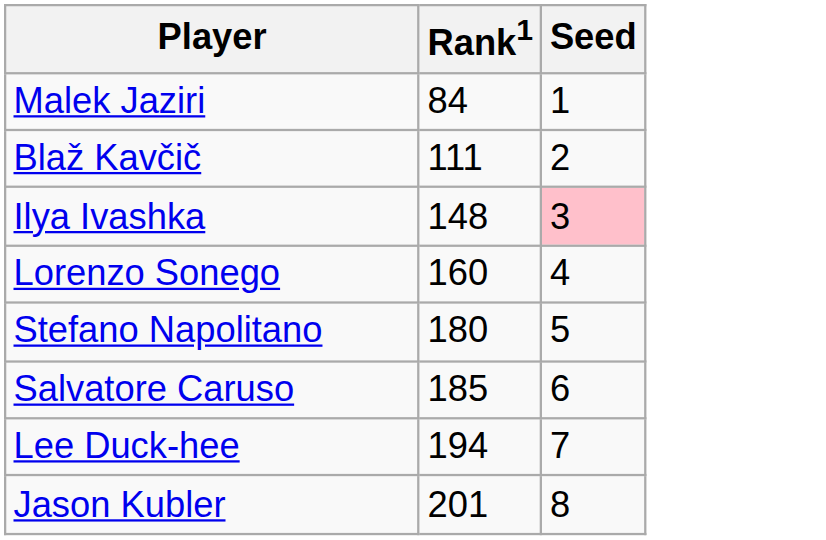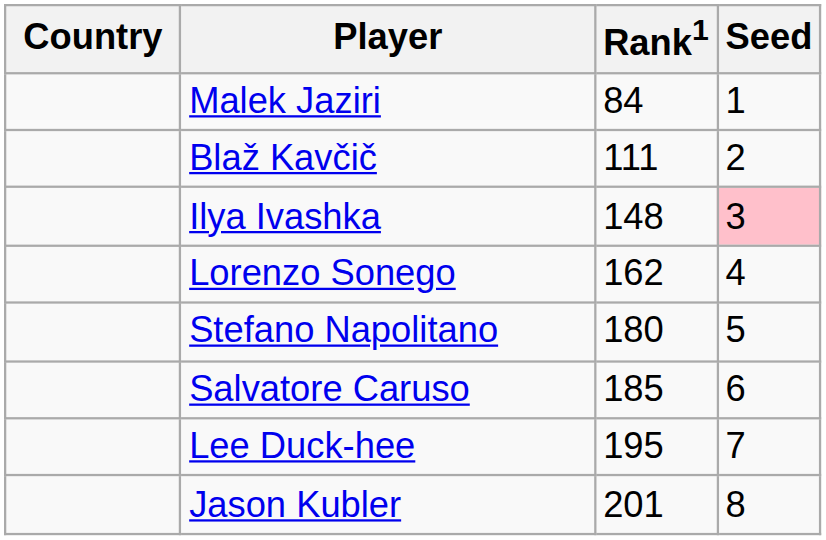 <table class="sortable wikitable">
 <tr>
+<th width="70">Country</th>
 <th width="175">Player</th>
 <th>Rank<sup>1</sup></th>
 <th>Seed</th>
 </tr>
 <tr>
+<td></td>
 <td><a href='#'>Malek Jaziri</a></td>
 <td>84</td>
 <td>1</td>
 </tr>
 <tr>
+<td></td>
 <td><a href='#'>Blaž Kavčič</a></td>
 <td>111</td>
 <td>2</td>
 </tr>
 <tr>
+<td></td>
 <td><a href='#'>Ilya Ivashka</a></td>
 <td>148</td>
 <td style="background: pink;">3</td>
 </tr>
 <tr>
+<td></td>
 <td><a href='#'>Lorenzo Sonego</a></td>
-<td>160</td>
+<td>162</td>
 <td>4</td>
 </tr>
 <tr>
+<td></td>
 <td><a href='#'>Stefano Napolitano</a></td>
 <td>180</td>
 <td>5</td>
 </tr>
 <tr>
+<td></td>
 <td><a href='#'>Salvatore Caruso</a></td>
 <td>185</td>
 <td>6</td>
 </tr>
 <tr>
+<td></td>
 <td><a href='#'>Lee Duck-hee</a></td>
-<td>194</td>
+<td>195</td>
 <td>7</td>
 </tr>
 <tr>
+<td></td>
 <td><a href='#'>Jason Kubler</a></td>
 <td>201</td>
 <td>8</td>
 </tr>
 </table>
